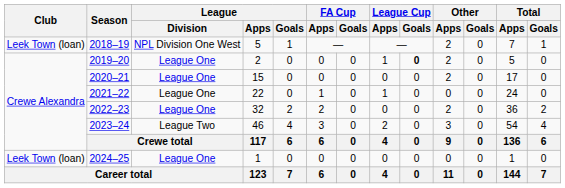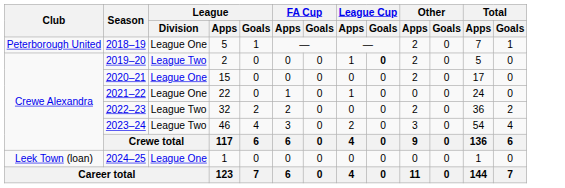 <table class="wikitable" style="text-align:center;">
 <tr>
 <th rowspan="2">Club</th>
 <th rowspan="2">Season</th>
 <th colspan="3">League</th>
 <th colspan="2"><a href='#'>FA Cup</a></th>
 <th colspan="2"><a href='#'>League Cup</a></th>
 <th colspan="2">Other</th>
 <th colspan="2">Total</th>
 </tr>
 <tr>
 <th>Division</th>
 <th>Apps</th>
 <th>Goals</th>
 <th>Apps</th>
 <th>Goals</th>
 <th>Apps</th>
 <th>Goals</th>
 <th>Apps</th>
 <th>Goals</th>
 <th>Apps</th>
 <th>Goals</th>
 </tr>
 <tr>
-<td><a href='#'>Leek Town</a> (loan)</td>
+<td><a href='#'>Peterborough United</a></td>
 <td><a href='#'>2018–19</a></td>
-<td><a href='#'>NPL</a> Division One West</td>
+<td>League One</td>
 <td>5</td>
 <td>1</td>
 <td colspan="2">—</td>
 <td colspan="2">—</td>
 <td>2</td>
 <td>0</td>
 <td>7</td>
 <td>1</td>
 </tr>
 <tr>
 <td rowspan="6"><a href='#'>Crewe Alexandra</a></td>
 <td><a href='#'>2019–20</a></td>
-<td><a href='#'>League One</a></td>
+<td><a href='#'>League Two</a></td>
 <td>2</td>
 <td>0</td>
 <td>0</td>
 <td>0</td>
 <td>1</td>
 <td><strong>0</strong></td>
 <td>2</td>
 <td>0</td>
 <td>5</td>
 <td>0</td>
 </tr>
 <tr>
 <td><a href='#'>2020–21</a></td>
 <td><a href='#'>League One</a></td>
 <td>15</td>
 <td>0</td>
 <td>0</td>
 <td>0</td>
 <td>0</td>
 <td>0</td>
 <td>2</td>
 <td>0</td>
 <td>17</td>
 <td>0</td>
 </tr>
 <tr>
 <td><a href='#'>2021–22</a></td>
 <td>League One</td>
 <td>22</td>
 <td>0</td>
 <td>1</td>
 <td>0</td>
 <td>1</td>
 <td>0</td>
 <td>0</td>
 <td>0</td>
 <td>24</td>
 <td>0</td>
 </tr>
 <tr>
 <td><a href='#'>2022–23</a></td>
-<td><a href='#'>League One</a></td>
+<td>League Two</td>
 <td>32</td>
 <td>2</td>
 <td>2</td>
 <td>0</td>
 <td>0</td>
 <td>0</td>
 <td>2</td>
 <td>0</td>
 <td>36</td>
 <td>2</td>
 </tr>
 <tr>
 <td><a href='#'>2023–24</a></td>
 <td>League Two</td>
 <td>46</td>
 <td>4</td>
 <td>3</td>
 <td>0</td>
 <td>2</td>
 <td>0</td>
 <td>3</td>
 <td>0</td>
 <td>54</td>
 <td>4</td>
 </tr>
 <tr>
 <th colspan=2>Crewe total</th>
 <th>117</th>
 <th>6</th>
 <th>6</th>
 <th>0</th>
 <th>4</th>
 <th>0</th>
 <th>9</th>
 <th>0</th>
 <th>136</th>
 <th>6</th>
 </tr>
 <tr>
 <td><a href='#'>Leek Town</a> (loan)</td>
 <td><a href='#'>2024–25</a></td>
 <td><a href='#'>League One</a></td>
 <td>1</td>
 <td>0</td>
 <td>0</td>
 <td>0</td>
 <td>0</td>
 <td>0</td>
 <td>0</td>
 <td>0</td>
 <td>1</td>
 <td>0</td>
 </tr>
 <tr>
 <th colspan="3">Career total</th>
 <th>123</th>
 <th>7</th>
 <th>6</th>
 <th>0</th>
 <th>4</th>
 <th>0</th>
 <th>11</th>
 <th>0</th>
 <th>144</th>
 <th>7</th>
 </tr>
 </table>
